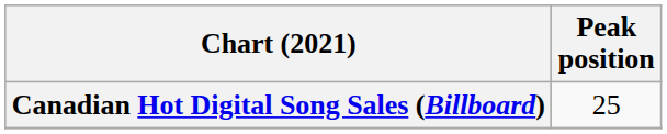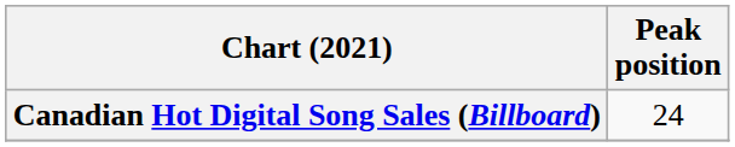 <table class="wikitable plainrowheaders" style="text-align:center">
 <tr>
 <th scope="col">Chart (2021)</th>
 <th scope="col">Peak<br>position</th>
 </tr>
 <tr>
 <th scope="row">Canadian <a href='#'>Hot Digital Song Sales</a> (<a href='#'><em>Billboard</em></a>)</th>
-<td>25</td>
+<td>24</td>
 </tr>
 <tr>
 </tr>
 <tr>
 </tr>
 </table>
